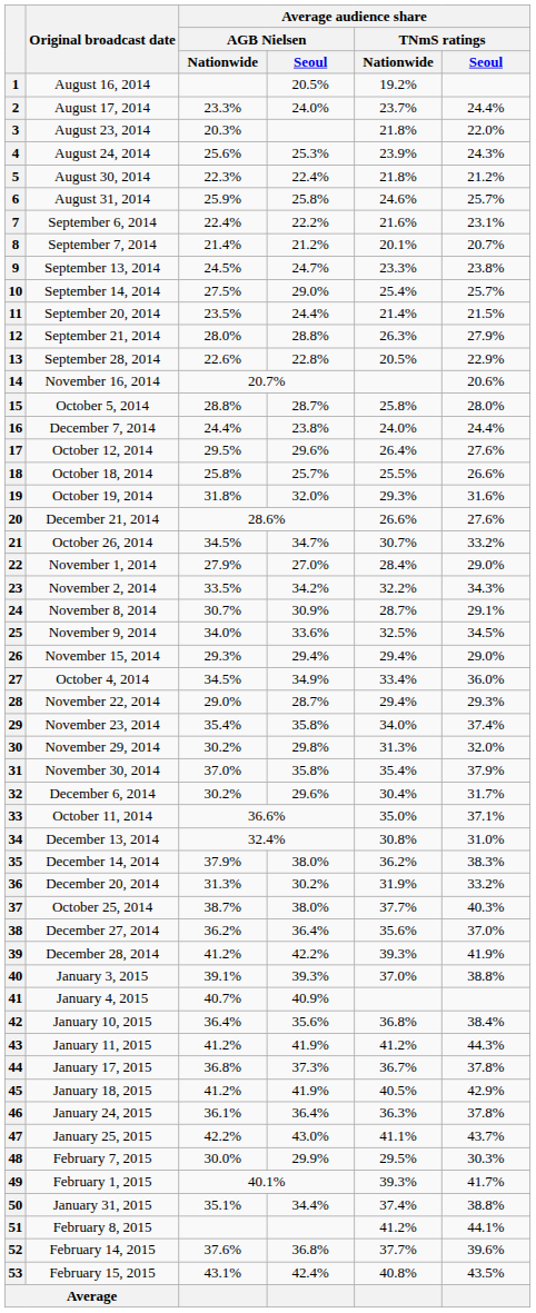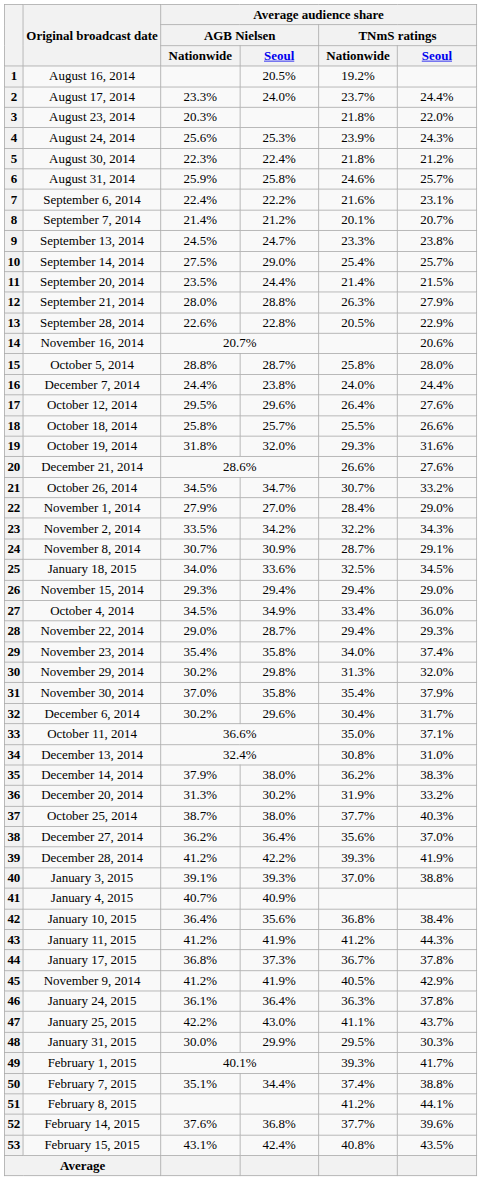 <table class="wikitable" style="text-align:center">
 <tr>
 <th rowspan="3"></th>
 <th rowspan="3">Original broadcast date</th>
 <th colspan="4">Average audience share</th>
 </tr>
 <tr>
 <th colspan="2">AGB Nielsen</th>
 <th colspan="2">TNmS ratings</th>
 </tr>
 <tr>
 <th width="90">Nationwide</th>
 <th width="90"><a href='#'>Seoul</a></th>
 <th width="90">Nationwide</th>
 <th width="90"><a href='#'>Seoul</a></th>
 </tr>
 <tr>
 <th>1</th>
 <td>August 16, 2014</td>
 <td></td>
 <td>20.5%</td>
 <td>19.2%</td>
 <td></td>
 </tr>
 <tr>
 <th>2</th>
 <td>August 17, 2014</td>
 <td>23.3%</td>
 <td>24.0%</td>
 <td>23.7%</td>
 <td>24.4%</td>
 </tr>
 <tr>
 <th>3</th>
 <td>August 23, 2014</td>
 <td>20.3%</td>
 <td></td>
 <td>21.8%</td>
 <td>22.0%</td>
 </tr>
 <tr>
 <th>4</th>
 <td>August 24, 2014</td>
 <td>25.6%</td>
 <td>25.3%</td>
 <td>23.9%</td>
 <td>24.3%</td>
 </tr>
 <tr>
 <th>5</th>
 <td>August 30, 2014</td>
 <td>22.3%</td>
 <td>22.4%</td>
 <td>21.8%</td>
 <td>21.2%</td>
 </tr>
 <tr>
 <th>6</th>
 <td>August 31, 2014</td>
 <td>25.9%</td>
 <td>25.8%</td>
 <td>24.6%</td>
 <td>25.7%</td>
 </tr>
 <tr>
 <th>7</th>
 <td>September 6, 2014</td>
 <td>22.4%</td>
 <td>22.2%</td>
 <td>21.6%</td>
 <td>23.1%</td>
 </tr>
 <tr>
 <th>8</th>
 <td>September 7, 2014</td>
 <td>21.4%</td>
 <td>21.2%</td>
 <td>20.1%</td>
 <td>20.7%</td>
 </tr>
 <tr>
 <th>9</th>
 <td>September 13, 2014</td>
 <td>24.5%</td>
 <td>24.7%</td>
 <td>23.3%</td>
 <td>23.8%</td>
 </tr>
 <tr>
 <th>10</th>
 <td>September 14, 2014</td>
 <td>27.5%</td>
 <td>29.0%</td>
 <td>25.4%</td>
 <td>25.7%</td>
 </tr>
 <tr>
 <th>11</th>
 <td>September 20, 2014</td>
 <td>23.5%</td>
 <td>24.4%</td>
 <td>21.4%</td>
 <td>21.5%</td>
 </tr>
 <tr>
 <th>12</th>
 <td>September 21, 2014</td>
 <td>28.0%</td>
 <td>28.8%</td>
 <td>26.3%</td>
 <td>27.9%</td>
 </tr>
 <tr>
 <th>13</th>
 <td>September 28, 2014</td>
 <td>22.6%</td>
 <td>22.8%</td>
 <td>20.5%</td>
 <td>22.9%</td>
 </tr>
 <tr>
 <th>14</th>
 <td>November 16, 2014</td>
 <td colspan="2">20.7%</td>
 <td></td>
 <td>20.6%</td>
 </tr>
 <tr>
 <th>15</th>
 <td>October 5, 2014</td>
 <td>28.8%</td>
 <td>28.7%</td>
 <td>25.8%</td>
 <td>28.0%</td>
 </tr>
 <tr>
 <th>16</th>
 <td>December 7, 2014</td>
 <td>24.4%</td>
 <td>23.8%</td>
 <td>24.0%</td>
 <td>24.4%</td>
 </tr>
 <tr>
 <th>17</th>
 <td>October 12, 2014</td>
 <td>29.5%</td>
 <td>29.6%</td>
 <td>26.4%</td>
 <td>27.6%</td>
 </tr>
 <tr>
 <th>18</th>
 <td>October 18, 2014</td>
 <td>25.8%</td>
 <td>25.7%</td>
 <td>25.5%</td>
 <td>26.6%</td>
 </tr>
 <tr>
 <th>19</th>
 <td>October 19, 2014</td>
 <td>31.8%</td>
 <td>32.0%</td>
 <td>29.3%</td>
 <td>31.6%</td>
 </tr>
 <tr>
 <th>20</th>
 <td>December 21, 2014</td>
 <td colspan="2">28.6%</td>
 <td>26.6%</td>
 <td>27.6%</td>
 </tr>
 <tr>
 <th>21</th>
 <td>October 26, 2014</td>
 <td>34.5%</td>
 <td>34.7%</td>
 <td>30.7%</td>
 <td>33.2%</td>
 </tr>
 <tr>
 <th>22</th>
 <td>November 1, 2014</td>
 <td>27.9%</td>
 <td>27.0%</td>
 <td>28.4%</td>
 <td>29.0%</td>
 </tr>
 <tr>
 <th>23</th>
 <td>November 2, 2014</td>
 <td>33.5%</td>
 <td>34.2%</td>
 <td>32.2%</td>
 <td>34.3%</td>
 </tr>
 <tr>
 <th>24</th>
 <td>November 8, 2014</td>
 <td>30.7%</td>
 <td>30.9%</td>
 <td>28.7%</td>
 <td>29.1%</td>
 </tr>
 <tr>
 <th>25</th>
-<td>November 9, 2014</td>
+<td>January 18, 2015</td>
 <td>34.0%</td>
 <td>33.6%</td>
 <td>32.5%</td>
 <td>34.5%</td>
 </tr>
 <tr>
 <th>26</th>
 <td>November 15, 2014</td>
 <td>29.3%</td>
 <td>29.4%</td>
 <td>29.4%</td>
 <td>29.0%</td>
 </tr>
 <tr>
 <th>27</th>
 <td>October 4, 2014</td>
 <td>34.5%</td>
 <td>34.9%</td>
 <td>33.4%</td>
 <td>36.0%</td>
 </tr>
 <tr>
 <th>28</th>
 <td>November 22, 2014</td>
 <td>29.0%</td>
 <td>28.7%</td>
 <td>29.4%</td>
 <td>29.3%</td>
 </tr>
 <tr>
 <th>29</th>
 <td>November 23, 2014</td>
 <td>35.4%</td>
 <td>35.8%</td>
 <td>34.0%</td>
 <td>37.4%</td>
 </tr>
 <tr>
 <th>30</th>
 <td>November 29, 2014</td>
 <td>30.2%</td>
 <td>29.8%</td>
 <td>31.3%</td>
 <td>32.0%</td>
 </tr>
 <tr>
 <th>31</th>
 <td>November 30, 2014</td>
 <td>37.0%</td>
 <td>35.8%</td>
 <td>35.4%</td>
 <td>37.9%</td>
 </tr>
 <tr>
 <th>32</th>
 <td>December 6, 2014</td>
 <td>30.2%</td>
 <td>29.6%</td>
 <td>30.4%</td>
 <td>31.7%</td>
 </tr>
 <tr>
 <th>33</th>
 <td>October 11, 2014</td>
 <td colspan="2">36.6%</td>
 <td>35.0%</td>
 <td>37.1%</td>
 </tr>
 <tr>
 <th>34</th>
 <td>December 13, 2014</td>
 <td colspan="2">32.4%</td>
 <td>30.8%</td>
 <td>31.0%</td>
 </tr>
 <tr>
 <th>35</th>
 <td>December 14, 2014</td>
 <td>37.9%</td>
 <td>38.0%</td>
 <td>36.2%</td>
 <td>38.3%</td>
 </tr>
 <tr>
 <th>36</th>
 <td>December 20, 2014</td>
 <td>31.3%</td>
 <td>30.2%</td>
 <td>31.9%</td>
 <td>33.2%</td>
 </tr>
 <tr>
 <th>37</th>
 <td>October 25, 2014</td>
 <td>38.7%</td>
 <td>38.0%</td>
 <td>37.7%</td>
 <td>40.3%</td>
 </tr>
 <tr>
 <th>38</th>
 <td>December 27, 2014</td>
 <td>36.2%</td>
 <td>36.4%</td>
 <td>35.6%</td>
 <td>37.0%</td>
 </tr>
 <tr>
 <th>39</th>
 <td>December 28, 2014</td>
 <td>41.2%</td>
 <td>42.2%</td>
 <td>39.3%</td>
 <td>41.9%</td>
 </tr>
 <tr>
 <th>40</th>
 <td>January 3, 2015</td>
 <td>39.1%</td>
 <td>39.3%</td>
 <td>37.0%</td>
 <td>38.8%</td>
 </tr>
 <tr>
 <th>41</th>
 <td>January 4, 2015</td>
 <td>40.7%</td>
 <td>40.9%</td>
 <td></td>
 <td></td>
 </tr>
 <tr>
 <th>42</th>
 <td>January 10, 2015</td>
 <td>36.4%</td>
 <td>35.6%</td>
 <td>36.8%</td>
 <td>38.4%</td>
 </tr>
 <tr>
 <th>43</th>
 <td>January 11, 2015</td>
 <td>41.2%</td>
 <td>41.9%</td>
 <td>41.2%</td>
 <td>44.3%</td>
 </tr>
 <tr>
 <th>44</th>
 <td>January 17, 2015</td>
 <td>36.8%</td>
 <td>37.3%</td>
 <td>36.7%</td>
 <td>37.8%</td>
 </tr>
 <tr>
 <th>45</th>
-<td>January 18, 2015</td>
+<td>November 9, 2014</td>
 <td>41.2%</td>
 <td>41.9%</td>
 <td>40.5%</td>
 <td>42.9%</td>
 </tr>
 <tr>
 <th>46</th>
 <td>January 24, 2015</td>
 <td>36.1%</td>
 <td>36.4%</td>
 <td>36.3%</td>
 <td>37.8%</td>
 </tr>
 <tr>
 <th>47</th>
 <td>January 25, 2015</td>
 <td>42.2%</td>
 <td>43.0%</td>
 <td>41.1%</td>
 <td>43.7%</td>
 </tr>
 <tr>
 <th>48</th>
-<td>February 7, 2015</td>
+<td>January 31, 2015</td>
 <td>30.0%</td>
 <td>29.9%</td>
 <td>29.5%</td>
 <td>30.3%</td>
 </tr>
 <tr>
 <th>49</th>
 <td>February 1, 2015</td>
 <td colspan="2">40.1%</td>
 <td>39.3%</td>
 <td>41.7%</td>
 </tr>
 <tr>
 <th>50</th>
-<td>January 31, 2015</td>
+<td>February 7, 2015</td>
 <td>35.1%</td>
 <td>34.4%</td>
 <td>37.4%</td>
 <td>38.8%</td>
 </tr>
 <tr>
 <th>51</th>
 <td>February 8, 2015</td>
 <td></td>
 <td></td>
 <td>41.2%</td>
 <td>44.1%</td>
 </tr>
 <tr>
 <th>52</th>
 <td>February 14, 2015</td>
 <td>37.6%</td>
 <td>36.8%</td>
 <td>37.7%</td>
 <td>39.6%</td>
 </tr>
 <tr>
 <th>53</th>
 <td>February 15, 2015</td>
 <td>43.1%</td>
 <td>42.4%</td>
 <td>40.8%</td>
 <td>43.5%</td>
 </tr>
 <tr>
 <th colspan="2">Average</th>
 <th></th>
 <th></th>
 <th></th>
 <th></th>
 </tr>
 </table>
